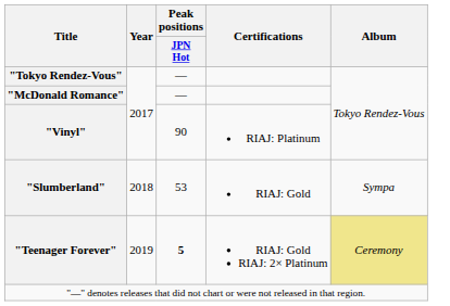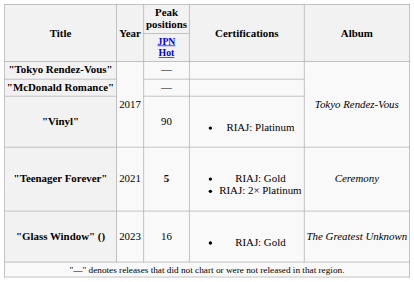 <table class="wikitable plainrowheaders" style="text-align:center;">
 <tr>
 <th rowspan="2" scope="col">Title</th>
 <th rowspan="2" scope="col">Year</th>
 <th>Peak positions</th>
 <th scope="col" rowspan="2">Certifications</th>
 <th scope="col" rowspan="2">Album</th>
 </tr>
 <tr>
 <th scope="col" style="width:3em;font-size:90%;"><a href='#'>JPN<br>Hot</a><br></th>
 </tr>
 <tr>
 <th scope="row">"Tokyo Rendez-Vous"</th>
 <td rowspan="3">2017</td>
 <td>—</td>
 <td></td>
 <td rowspan="3"><em>Tokyo Rendez-Vous</em></td>
 </tr>
 <tr>
 <th scope="row">"McDonald Romance"</th>
 <td>—</td>
 <td></td>
 </tr>
 <tr>
 <th scope="row">"Vinyl"</th>
 <td>90</td>
 <td><br><ul><li>RIAJ: Platinum </li></ul></td>
 </tr>
 <tr>
-<th scope="row">"Slumberland"</th>
-<td>2018</td>
-<td>53</td>
-<td><br><ul><li>RIAJ: Gold </li></ul></td>
-<td><em>Sympa</em></td>
+<th scope="row">"Teenager Forever"</th>
+<td>2021</td>
+<td><strong>5</strong></td>
+<td><br><ul><li>RIAJ: Gold </li><li>RIAJ: 2× Platinum </li></ul></td>
+<td><em>Ceremony</em></td>
 </tr>
 <tr>
-<th scope="row">"Teenager Forever"</th>
-<td>2019</td>
-<td><strong>5</strong></td>
-<td><br><ul><li>RIAJ: Gold </li><li>RIAJ: 2× Platinum </li></ul></td>
-<td style="background: khaki;"><em>Ceremony</em></td>
+<th scope="row">"Glass Window" ()</th>
+<td>2023</td>
+<td>16</td>
+<td><br><ul><li>RIAJ: Gold </li></ul></td>
+<td><em>The Greatest Unknown</em></td>
 </tr>
 <tr>
 <td colspan="5" style="font-size:85%">"—" denotes releases that did not chart or were not released in that region.</td>
 </tr>
 </table>
